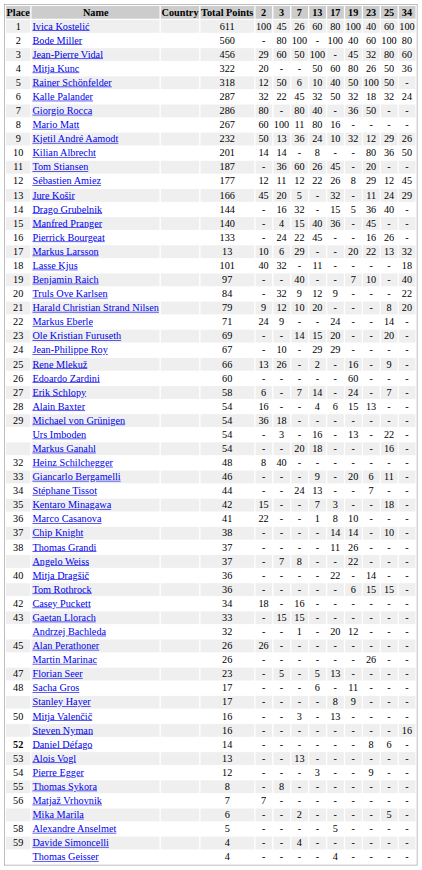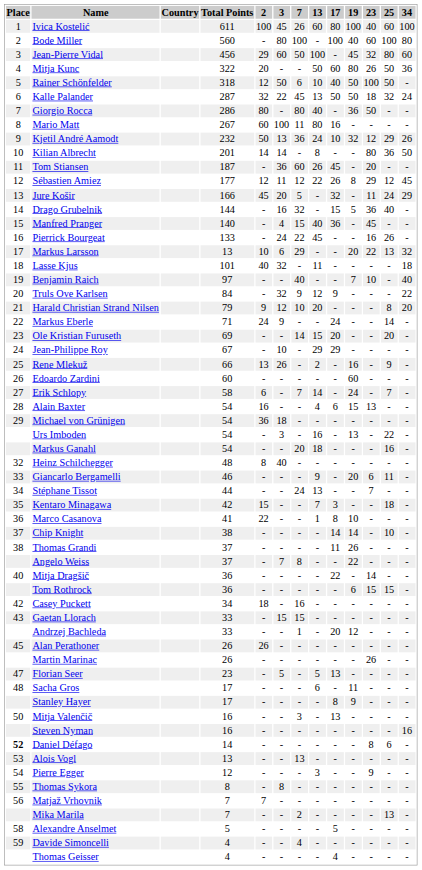 <table border="0" style="border: 1px solid #999; background-color:#FFFFFF; text-align:center">
 <tr align="center" bgcolor="#CCCCCC">
 <th>Place</th>
 <th>Name</th>
 <th>Country</th>
 <th>Total Points</th>
 <th>2</th>
 <th>3</th>
 <th>7</th>
 <th>13</th>
 <th>17</th>
 <th>19</th>
 <th>23</th>
 <th>25</th>
 <th>34</th>
 </tr>
 <tr bgcolor="#EFEFEF">
 <td>1</td>
 <td align="left"><a href='#'>Ivica Kostelić</a></td>
 <td align="left"></td>
 <td>611</td>
 <td>100</td>
 <td>45</td>
 <td>26</td>
 <td>60</td>
 <td>80</td>
 <td>100</td>
 <td>40</td>
 <td>60</td>
 <td>100</td>
 </tr>
 <tr>
 <td>2</td>
 <td align="left"><a href='#'>Bode Miller</a></td>
 <td align="left"></td>
 <td>560</td>
 <td>-</td>
 <td>80</td>
 <td>100</td>
 <td>-</td>
 <td>100</td>
 <td>40</td>
 <td>60</td>
 <td>100</td>
 <td>80</td>
 </tr>
 <tr bgcolor="#EFEFEF">
 <td>3</td>
 <td align="left"><a href='#'>Jean-Pierre Vidal</a></td>
 <td align="left"></td>
 <td>456</td>
 <td>29</td>
 <td>60</td>
 <td>50</td>
 <td>100</td>
 <td>-</td>
 <td>45</td>
 <td>32</td>
 <td>80</td>
 <td>60</td>
 </tr>
 <tr>
 <td>4</td>
 <td align="left"><a href='#'>Mitja Kunc</a></td>
 <td align="left"></td>
 <td>322</td>
 <td>20</td>
 <td>-</td>
 <td>-</td>
 <td>50</td>
 <td>60</td>
 <td>80</td>
 <td>26</td>
 <td>50</td>
 <td>36</td>
 </tr>
 <tr bgcolor="#EFEFEF">
 <td>5</td>
 <td align="left"><a href='#'>Rainer Schönfelder</a></td>
 <td align="left"></td>
 <td>318</td>
 <td>12</td>
 <td>50</td>
 <td>6</td>
 <td>10</td>
 <td>40</td>
 <td>50</td>
 <td>100</td>
 <td>50</td>
 <td>-</td>
 </tr>
 <tr>
 <td>6</td>
 <td align="left"><a href='#'>Kalle Palander</a></td>
 <td align="left"></td>
 <td>287</td>
 <td>32</td>
 <td>22</td>
 <td>45</td>
-<td>32</td>
+<td>13</td>
 <td>50</td>
-<td>32</td>
+<td>50</td>
 <td>18</td>
 <td>32</td>
 <td>24</td>
 </tr>
 <tr bgcolor="#EFEFEF">
 <td>7</td>
 <td align="left"><a href='#'>Giorgio Rocca</a></td>
 <td align="left"></td>
 <td>286</td>
 <td>80</td>
 <td>-</td>
 <td>80</td>
 <td>40</td>
 <td>-</td>
 <td>36</td>
 <td>50</td>
 <td>-</td>
 <td>-</td>
 </tr>
 <tr>
 <td>8</td>
 <td align="left"><a href='#'>Mario Matt</a></td>
 <td align="left"></td>
 <td>267</td>
 <td>60</td>
 <td>100</td>
 <td>11</td>
 <td>80</td>
 <td>16</td>
 <td>-</td>
 <td>-</td>
 <td>-</td>
 <td>-</td>
 </tr>
 <tr bgcolor="#EFEFEF">
 <td>9</td>
 <td align="left"><a href='#'>Kjetil André Aamodt</a></td>
 <td align="left"></td>
 <td>232</td>
 <td>50</td>
 <td>13</td>
 <td>36</td>
 <td>24</td>
 <td>10</td>
 <td>32</td>
 <td>12</td>
 <td>29</td>
 <td>26</td>
 </tr>
 <tr>
 <td>10</td>
 <td align="left"><a href='#'>Kilian Albrecht</a></td>
 <td align="left"></td>
 <td>201</td>
 <td>14</td>
 <td>14</td>
 <td>-</td>
 <td>8</td>
 <td>-</td>
 <td>-</td>
 <td>80</td>
 <td>36</td>
 <td>50</td>
 </tr>
 <tr bgcolor="#EFEFEF">
 <td>11</td>
 <td align="left"><a href='#'>Tom Stiansen</a></td>
 <td align="left"></td>
 <td>187</td>
 <td>-</td>
 <td>36</td>
 <td>60</td>
 <td>26</td>
 <td>45</td>
 <td>-</td>
 <td>20</td>
 <td>-</td>
 <td>-</td>
 </tr>
 <tr>
 <td>12</td>
 <td align="left"><a href='#'>Sébastien Amiez</a></td>
 <td align="left"></td>
 <td>177</td>
 <td>12</td>
 <td>11</td>
 <td>12</td>
 <td>22</td>
 <td>26</td>
 <td>8</td>
 <td>29</td>
 <td>12</td>
 <td>45</td>
 </tr>
 <tr bgcolor="#EFEFEF">
 <td>13</td>
 <td align="left"><a href='#'>Jure Košir</a></td>
 <td align="left"></td>
 <td>166</td>
 <td>45</td>
 <td>20</td>
 <td>5</td>
 <td>-</td>
 <td>32</td>
 <td>-</td>
 <td>11</td>
 <td>24</td>
 <td>29</td>
 </tr>
 <tr>
 <td>14</td>
 <td align="left"><a href='#'>Drago Grubelnik</a></td>
 <td align="left"></td>
 <td>144</td>
 <td>-</td>
 <td>16</td>
 <td>32</td>
 <td>-</td>
 <td>15</td>
 <td>5</td>
 <td>36</td>
 <td>40</td>
 <td>-</td>
 </tr>
 <tr bgcolor="#EFEFEF">
 <td>15</td>
 <td align="left"><a href='#'>Manfred Pranger</a></td>
 <td align="left"></td>
 <td>140</td>
 <td>-</td>
 <td>4</td>
 <td>15</td>
 <td>40</td>
 <td>36</td>
 <td>-</td>
 <td>45</td>
 <td>-</td>
 <td>-</td>
 </tr>
 <tr>
 <td>16</td>
 <td align="left"><a href='#'>Pierrick Bourgeat</a></td>
 <td align="left"></td>
 <td>133</td>
 <td>-</td>
 <td>24</td>
 <td>22</td>
 <td>45</td>
 <td>-</td>
 <td>-</td>
 <td>16</td>
 <td>26</td>
 <td>-</td>
 </tr>
 <tr bgcolor="#EFEFEF">
 <td>17</td>
 <td align="left"><a href='#'>Markus Larsson</a></td>
 <td align="left"></td>
 <td>13</td>
 <td>10</td>
 <td>6</td>
 <td>29</td>
 <td>-</td>
 <td>-</td>
 <td>20</td>
 <td>22</td>
 <td>13</td>
 <td>32</td>
 </tr>
 <tr>
 <td>18</td>
 <td align="left"><a href='#'>Lasse Kjus</a></td>
 <td align="left"></td>
 <td>101</td>
 <td>40</td>
 <td>32</td>
 <td>-</td>
 <td>11</td>
 <td>-</td>
 <td>-</td>
 <td>-</td>
 <td>-</td>
 <td>18</td>
 </tr>
 <tr bgcolor="#EFEFEF">
 <td>19</td>
 <td align="left"><a href='#'>Benjamin Raich</a></td>
 <td align="left"></td>
 <td>97</td>
 <td>-</td>
 <td>-</td>
 <td>40</td>
 <td>-</td>
 <td>-</td>
 <td>7</td>
 <td>10</td>
 <td>-</td>
 <td>40</td>
 </tr>
 <tr>
 <td>20</td>
 <td align="left"><a href='#'>Truls Ove Karlsen</a></td>
 <td align="left"></td>
 <td>84</td>
 <td>-</td>
 <td>32</td>
 <td>9</td>
 <td>12</td>
 <td>9</td>
 <td>-</td>
 <td>-</td>
 <td>-</td>
 <td>22</td>
 </tr>
 <tr bgcolor="#EFEFEF">
 <td>21</td>
 <td align="left"><a href='#'>Harald Christian Strand Nilsen</a></td>
 <td align="left"></td>
 <td>79</td>
 <td>9</td>
 <td>12</td>
 <td>10</td>
 <td>20</td>
 <td>-</td>
 <td>-</td>
 <td>-</td>
 <td>8</td>
 <td>20</td>
 </tr>
 <tr>
 <td>22</td>
 <td align="left"><a href='#'>Markus Eberle</a></td>
 <td align="left"></td>
 <td>71</td>
 <td>24</td>
 <td>9</td>
 <td>-</td>
 <td>-</td>
 <td>24</td>
 <td>-</td>
 <td>-</td>
 <td>14</td>
 <td>-</td>
 </tr>
 <tr bgcolor="#EFEFEF">
 <td>23</td>
 <td align="left"><a href='#'>Ole Kristian Furuseth</a></td>
 <td align="left"></td>
 <td>69</td>
 <td>-</td>
 <td>-</td>
 <td>14</td>
 <td>15</td>
 <td>20</td>
 <td>-</td>
 <td>-</td>
 <td>20</td>
 <td>-</td>
 </tr>
 <tr>
 <td>24</td>
 <td align="left"><a href='#'>Jean-Philippe Roy</a></td>
 <td align="left"></td>
 <td>67</td>
 <td>-</td>
 <td>10</td>
 <td>-</td>
 <td>29</td>
 <td>29</td>
 <td>-</td>
 <td>-</td>
 <td>-</td>
 <td>-</td>
 </tr>
 <tr bgcolor="#EFEFEF">
 <td>25</td>
 <td align="left"><a href='#'>Rene Mlekuž</a></td>
 <td align="left"></td>
 <td>66</td>
 <td>13</td>
 <td>26</td>
 <td>-</td>
 <td>2</td>
 <td>-</td>
 <td>16</td>
 <td>-</td>
 <td>9</td>
 <td>-</td>
 </tr>
 <tr>
 <td>26</td>
 <td align="left"><a href='#'>Edoardo Zardini</a></td>
 <td align="left"></td>
 <td>60</td>
 <td>-</td>
 <td>-</td>
 <td>-</td>
 <td>-</td>
 <td>-</td>
 <td>60</td>
 <td>-</td>
 <td>-</td>
 <td>-</td>
 </tr>
 <tr bgcolor="#EFEFEF">
 <td>27</td>
 <td align="left"><a href='#'>Erik Schlopy</a></td>
 <td align="left"></td>
 <td>58</td>
 <td>6</td>
 <td>-</td>
 <td>7</td>
 <td>14</td>
 <td>-</td>
 <td>24</td>
 <td>-</td>
 <td>7</td>
 <td>-</td>
 </tr>
 <tr>
 <td>28</td>
 <td align="left"><a href='#'>Alain Baxter</a></td>
 <td align="left"></td>
 <td>54</td>
 <td>16</td>
 <td>-</td>
 <td>-</td>
 <td>4</td>
 <td>6</td>
 <td>15</td>
 <td>13</td>
 <td>-</td>
 <td>-</td>
 </tr>
 <tr bgcolor="#EFEFEF">
 <td>29</td>
 <td align="left"><a href='#'>Michael von Grünigen</a></td>
 <td align="left"></td>
 <td>54</td>
 <td>36</td>
 <td>18</td>
 <td>-</td>
 <td>-</td>
 <td>-</td>
 <td>-</td>
 <td>-</td>
 <td>-</td>
 <td>-</td>
 </tr>
 <tr>
 <td></td>
 <td align="left"><a href='#'>Urs Imboden</a></td>
 <td align="left"></td>
 <td>54</td>
 <td>-</td>
 <td>3</td>
 <td>-</td>
 <td>16</td>
 <td>-</td>
 <td>13</td>
 <td>-</td>
 <td>22</td>
 <td>-</td>
 </tr>
 <tr bgcolor="#EFEFEF">
 <td></td>
 <td align="left"><a href='#'>Markus Ganahl</a></td>
 <td align="left"></td>
 <td>54</td>
 <td>-</td>
 <td>-</td>
 <td>20</td>
 <td>18</td>
 <td>-</td>
 <td>-</td>
 <td>-</td>
 <td>16</td>
 <td>-</td>
 </tr>
 <tr>
 <td>32</td>
 <td align="left"><a href='#'>Heinz Schilchegger</a></td>
 <td align="left"></td>
 <td>48</td>
 <td>8</td>
 <td>40</td>
 <td>-</td>
 <td>-</td>
 <td>-</td>
 <td>-</td>
 <td>-</td>
 <td>-</td>
 <td>-</td>
 </tr>
 <tr bgcolor="#EFEFEF">
 <td>33</td>
 <td align="left"><a href='#'>Giancarlo Bergamelli</a></td>
 <td align="left"></td>
 <td>46</td>
 <td>-</td>
 <td>-</td>
 <td>-</td>
 <td>9</td>
 <td>-</td>
 <td>20</td>
 <td>6</td>
 <td>11</td>
 <td>-</td>
 </tr>
 <tr>
 <td>34</td>
 <td align="left"><a href='#'>Stéphane Tissot</a></td>
 <td align="left"></td>
 <td>44</td>
 <td>-</td>
 <td>-</td>
 <td>24</td>
 <td>13</td>
 <td>-</td>
 <td>-</td>
 <td>7</td>
 <td>-</td>
 <td>-</td>
 </tr>
 <tr bgcolor="#EFEFEF">
 <td>35</td>
 <td align="left"><a href='#'>Kentaro Minagawa</a></td>
 <td align="left"></td>
 <td>42</td>
 <td>15</td>
 <td>-</td>
 <td>-</td>
 <td>7</td>
 <td>3</td>
 <td>-</td>
 <td>-</td>
 <td>18</td>
 <td>-</td>
 </tr>
 <tr>
 <td>36</td>
 <td align="left"><a href='#'>Marco Casanova</a></td>
 <td align="left"></td>
 <td>41</td>
 <td>22</td>
 <td>-</td>
 <td>-</td>
 <td>1</td>
 <td>8</td>
 <td>10</td>
 <td>-</td>
 <td>-</td>
 <td>-</td>
 </tr>
 <tr bgcolor="#EFEFEF">
 <td>37</td>
 <td align="left"><a href='#'>Chip Knight</a></td>
 <td align="left"></td>
 <td>38</td>
 <td>-</td>
 <td>-</td>
 <td>-</td>
 <td>-</td>
 <td>14</td>
 <td>14</td>
 <td>-</td>
 <td>10</td>
 <td>-</td>
 </tr>
 <tr>
 <td>38</td>
 <td align="left"><a href='#'>Thomas Grandi</a></td>
 <td align="left"></td>
 <td>37</td>
 <td>-</td>
 <td>-</td>
 <td>-</td>
 <td>-</td>
 <td>11</td>
 <td>26</td>
 <td>-</td>
 <td>-</td>
 <td>-</td>
 </tr>
 <tr bgcolor="#EFEFEF">
 <td></td>
 <td align="left"><a href='#'>Angelo Weiss</a></td>
 <td align="left"></td>
 <td>37</td>
 <td>-</td>
 <td>7</td>
 <td>8</td>
 <td>-</td>
 <td>-</td>
 <td>22</td>
 <td>-</td>
 <td>-</td>
 <td>-</td>
 </tr>
 <tr>
 <td>40</td>
 <td align="left"><a href='#'>Mitja Dragšič</a></td>
 <td align="left"></td>
 <td>36</td>
 <td>-</td>
 <td>-</td>
 <td>-</td>
 <td>-</td>
 <td>22</td>
 <td>-</td>
 <td>14</td>
 <td>-</td>
 <td>-</td>
 </tr>
 <tr bgcolor="#EFEFEF">
 <td></td>
 <td align="left"><a href='#'>Tom Rothrock</a></td>
 <td align="left"></td>
 <td>36</td>
 <td>-</td>
 <td>-</td>
 <td>-</td>
 <td>-</td>
 <td>-</td>
 <td>6</td>
 <td>15</td>
 <td>15</td>
 <td>-</td>
 </tr>
 <tr>
 <td>42</td>
 <td align="left"><a href='#'>Casey Puckett</a></td>
 <td align="left"></td>
 <td>34</td>
 <td>18</td>
 <td>-</td>
 <td>16</td>
 <td>-</td>
 <td>-</td>
 <td>-</td>
 <td>-</td>
 <td>-</td>
 <td>-</td>
 </tr>
 <tr bgcolor="#EFEFEF">
 <td>43</td>
 <td align="left"><a href='#'>Gaetan Llorach</a></td>
 <td align="left"></td>
 <td>33</td>
 <td>-</td>
 <td>15</td>
 <td>15</td>
 <td>-</td>
 <td>-</td>
 <td>-</td>
 <td>-</td>
 <td>-</td>
 <td>-</td>
 </tr>
 <tr>
 <td></td>
 <td align="left"><a href='#'>Andrzej Bachleda</a></td>
 <td align="left"></td>
-<td>32</td>
+<td>33</td>
 <td>-</td>
 <td>-</td>
 <td>1</td>
 <td>-</td>
 <td>20</td>
 <td>12</td>
 <td>-</td>
 <td>-</td>
 <td>-</td>
 </tr>
 <tr bgcolor="#EFEFEF">
 <td>45</td>
 <td align="left"><a href='#'>Alan Perathoner</a></td>
 <td align="left"></td>
 <td>26</td>
 <td>26</td>
 <td>-</td>
 <td>-</td>
 <td>-</td>
 <td>-</td>
 <td>-</td>
 <td>-</td>
 <td>-</td>
 <td>-</td>
 </tr>
 <tr>
 <td></td>
 <td align="left"><a href='#'>Martin Marinac</a></td>
 <td align="left"></td>
 <td>26</td>
 <td>-</td>
 <td>-</td>
 <td>-</td>
 <td>-</td>
 <td>-</td>
 <td>-</td>
 <td>26</td>
 <td>-</td>
 <td>-</td>
 </tr>
 <tr bgcolor="#EFEFEF">
 <td>47</td>
 <td align="left"><a href='#'>Florian Seer</a></td>
 <td align="left"></td>
 <td>23</td>
 <td>-</td>
 <td>5</td>
 <td>-</td>
 <td>5</td>
 <td>13</td>
 <td>-</td>
 <td>-</td>
 <td>-</td>
 <td>-</td>
 </tr>
 <tr>
 <td>48</td>
 <td align="left"><a href='#'>Sacha Gros</a></td>
 <td align="left"></td>
 <td>17</td>
 <td>-</td>
 <td>-</td>
 <td>-</td>
 <td>6</td>
 <td>-</td>
 <td>11</td>
 <td>-</td>
 <td>-</td>
 <td>-</td>
 </tr>
 <tr bgcolor="#EFEFEF">
 <td></td>
 <td align="left"><a href='#'>Stanley Hayer</a></td>
 <td align="left"></td>
 <td>17</td>
 <td>-</td>
 <td>-</td>
 <td>-</td>
 <td>-</td>
 <td>8</td>
 <td>9</td>
 <td>-</td>
 <td>-</td>
 <td>-</td>
 </tr>
 <tr>
 <td>50</td>
 <td align="left"><a href='#'>Mitja Valenčič</a></td>
 <td align="left"></td>
 <td>16</td>
 <td>-</td>
 <td>-</td>
 <td>3</td>
 <td>-</td>
 <td>13</td>
 <td>-</td>
 <td>-</td>
 <td>-</td>
 <td>-</td>
 </tr>
 <tr bgcolor="#EFEFEF">
 <td></td>
 <td align="left"><a href='#'>Steven Nyman</a></td>
 <td align="left"></td>
 <td>16</td>
 <td>-</td>
 <td>-</td>
 <td>-</td>
 <td>-</td>
 <td>-</td>
 <td>-</td>
 <td>-</td>
 <td>-</td>
 <td>16</td>
 </tr>
 <tr>
 <td><strong>52</strong></td>
 <td align="left"><a href='#'>Daniel Défago</a></td>
 <td align="left"></td>
 <td>14</td>
 <td>-</td>
 <td>-</td>
 <td>-</td>
 <td>-</td>
 <td>-</td>
 <td>-</td>
 <td>8</td>
 <td>6</td>
 <td>-</td>
 </tr>
 <tr bgcolor="#EFEFEF">
 <td>53</td>
 <td align="left"><a href='#'>Alois Vogl</a></td>
 <td align="left"></td>
 <td>13</td>
 <td>-</td>
 <td>-</td>
 <td>13</td>
 <td>-</td>
 <td>-</td>
 <td>-</td>
 <td>-</td>
 <td>-</td>
 <td>-</td>
 </tr>
 <tr>
 <td>54</td>
 <td align="left"><a href='#'>Pierre Egger</a></td>
 <td align="left"></td>
 <td>12</td>
 <td>-</td>
 <td>-</td>
 <td>-</td>
 <td>3</td>
 <td>-</td>
 <td>-</td>
 <td>9</td>
 <td>-</td>
 <td>-</td>
 </tr>
 <tr bgcolor="#EFEFEF">
 <td>55</td>
 <td align="left"><a href='#'>Thomas Sykora</a></td>
 <td align="left"></td>
 <td>8</td>
 <td>-</td>
 <td>8</td>
 <td>-</td>
 <td>-</td>
 <td>-</td>
 <td>-</td>
 <td>-</td>
 <td>-</td>
 <td>-</td>
 </tr>
 <tr>
 <td>56</td>
 <td align="left"><a href='#'>Matjaž Vrhovnik</a></td>
 <td align="left"></td>
 <td>7</td>
 <td>7</td>
 <td>-</td>
 <td>-</td>
 <td>-</td>
 <td>-</td>
 <td>-</td>
 <td>-</td>
 <td>-</td>
 <td>-</td>
 </tr>
 <tr bgcolor="#EFEFEF">
 <td></td>
 <td align="left"><a href='#'>Mika Marila</a></td>
 <td align="left"></td>
-<td>6</td>
+<td>7</td>
 <td>-</td>
 <td>-</td>
 <td>2</td>
 <td>-</td>
 <td>-</td>
 <td>-</td>
 <td>-</td>
-<td>5</td>
+<td>13</td>
 <td>-</td>
 </tr>
 <tr>
 <td>58</td>
 <td align="left"><a href='#'>Alexandre Anselmet</a></td>
 <td align="left"></td>
 <td>5</td>
 <td>-</td>
 <td>-</td>
 <td>-</td>
 <td>-</td>
 <td>5</td>
 <td>-</td>
 <td>-</td>
 <td>-</td>
 <td>-</td>
 </tr>
 <tr bgcolor="#EFEFEF">
 <td>59</td>
 <td align="left"><a href='#'>Davide Simoncelli</a></td>
 <td align="left"></td>
 <td>4</td>
 <td>-</td>
 <td>-</td>
 <td>4</td>
 <td>-</td>
 <td>-</td>
 <td>-</td>
 <td>-</td>
 <td>-</td>
 <td>-</td>
 </tr>
 <tr>
 <td></td>
 <td align="left"><a href='#'>Thomas Geisser</a></td>
 <td align="left"></td>
 <td>4</td>
 <td>-</td>
 <td>-</td>
 <td>-</td>
 <td>-</td>
 <td>4</td>
 <td>-</td>
 <td>-</td>
 <td>-</td>
 <td>-</td>
 </tr>
 </table>
